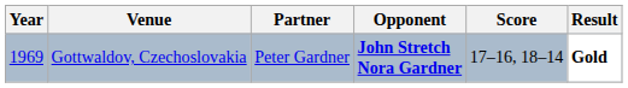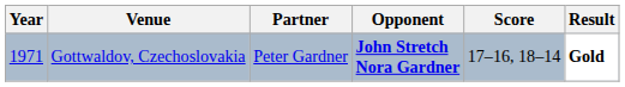 <table class="sortable wikitable" style="font-size: 90%;">
 <tr>
 <th>Year</th>
 <th>Venue</th>
 <th>Partner</th>
 <th>Opponent</th>
 <th>Score</th>
 <th>Result</th>
 </tr>
 <tr style="background:#AABBCC">
-<td align="center"><a href='#'>1969</a></td>
+<td align="center"><a href='#'>1971</a></td>
 <td align="left"><a href='#'>Gottwaldov, Czechoslovakia</a></td>
 <td align="left"> <a href='#'>Peter Gardner</a></td>
 <td align="left"><strong> <a href='#'>John Stretch</a><br> <a href='#'>Nora Gardner</a></strong></td>
 <td align="left">17–16, 18–14</td>
 <td style="text-align:left; background: white"> <strong>Gold</strong></td>
 </tr>
 </table>
